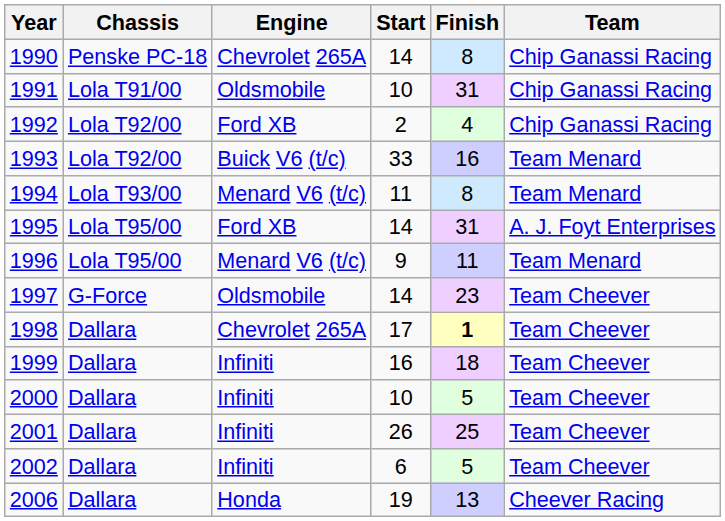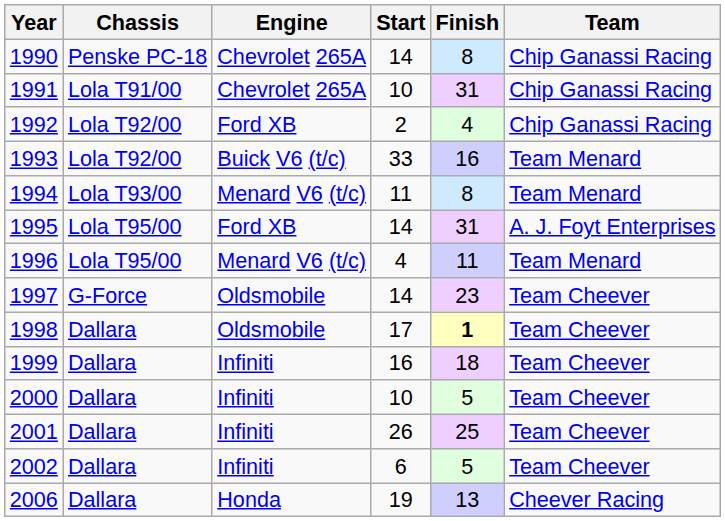 <table class="wikitable" style="font-size: 90%;">
 <tr>
 <th>Year</th>
 <th>Chassis</th>
 <th>Engine</th>
 <th>Start</th>
 <th>Finish</th>
 <th>Team</th>
 </tr>
 <tr>
 <td><a href='#'>1990</a></td>
 <td><a href='#'>Penske PC-18</a></td>
 <td><a href='#'>Chevrolet</a> <a href='#'>265A</a></td>
 <td align=center>14</td>
 <td align=center style="background:#CFEAFF;">8</td>
 <td nowrap><a href='#'>Chip Ganassi Racing</a></td>
 </tr>
 <tr>
 <td><a href='#'>1991</a></td>
 <td><a href='#'>Lola T91/00</a></td>
-<td><a href='#'>Oldsmobile</a></td>
+<td><a href='#'>Chevrolet</a> <a href='#'>265A</a></td>
 <td align=center>10</td>
 <td align=center style="background:#EFCFFF;">31</td>
 <td><a href='#'>Chip Ganassi Racing</a></td>
 </tr>
 <tr>
 <td><a href='#'>1992</a></td>
 <td><a href='#'>Lola T92/00</a></td>
 <td><a href='#'>Ford XB</a></td>
 <td align=center>2</td>
 <td align=center style="background:#DFFFDF;">4</td>
 <td><a href='#'>Chip Ganassi Racing</a></td>
 </tr>
 <tr>
 <td><a href='#'>1993</a></td>
 <td><a href='#'>Lola T92/00</a></td>
 <td><a href='#'>Buick</a> <a href='#'>V6</a> <a href='#'>(t/c)</a></td>
 <td align=center>33</td>
 <td align=center style="background:#CFCFFF;">16</td>
 <td><a href='#'>Team Menard</a></td>
 </tr>
 <tr>
 <td><a href='#'>1994</a></td>
 <td><a href='#'>Lola T93/00</a></td>
 <td><a href='#'>Menard</a> <a href='#'>V6</a> <a href='#'>(t/c)</a></td>
 <td align=center>11</td>
 <td align=center style="background:#CFEAFF;">8</td>
 <td><a href='#'>Team Menard</a></td>
 </tr>
 <tr>
 <td><a href='#'>1995</a></td>
 <td><a href='#'>Lola T95/00</a></td>
 <td><a href='#'>Ford XB</a></td>
 <td align=center>14</td>
 <td align=center style="background:#EFCFFF;">31</td>
 <td nowrap><a href='#'>A. J. Foyt Enterprises</a></td>
 </tr>
 <tr>
 <td><a href='#'>1996</a></td>
 <td><a href='#'>Lola T95/00</a></td>
 <td><a href='#'>Menard</a> <a href='#'>V6</a> <a href='#'>(t/c)</a></td>
-<td align=center>9</td>
+<td align=center>4</td>
 <td align=center style="background:#CFCFFF;">11</td>
 <td><a href='#'>Team Menard</a></td>
 </tr>
 <tr>
 <td><a href='#'>1997</a></td>
 <td><a href='#'>G-Force</a></td>
 <td><a href='#'>Oldsmobile</a></td>
 <td align=center>14</td>
 <td align=center style="background:#EFCFFF;">23</td>
 <td><a href='#'>Team Cheever</a></td>
 </tr>
 <tr>
 <td><a href='#'>1998</a></td>
 <td><a href='#'>Dallara</a></td>
-<td><a href='#'>Chevrolet</a> <a href='#'>265A</a></td>
+<td><a href='#'>Oldsmobile</a></td>
 <td align=center>17</td>
 <td align=center style="background:#FFFFBF;"><strong>1</strong></td>
 <td><a href='#'>Team Cheever</a></td>
 </tr>
 <tr>
 <td><a href='#'>1999</a></td>
 <td><a href='#'>Dallara</a></td>
 <td><a href='#'>Infiniti</a></td>
 <td align=center>16</td>
 <td align=center style="background:#EFCFFF;">18</td>
 <td><a href='#'>Team Cheever</a></td>
 </tr>
 <tr>
 <td><a href='#'>2000</a></td>
 <td><a href='#'>Dallara</a></td>
 <td><a href='#'>Infiniti</a></td>
 <td align=center>10</td>
 <td align=center style="background:#DFFFDF;">5</td>
 <td><a href='#'>Team Cheever</a></td>
 </tr>
 <tr>
 <td><a href='#'>2001</a></td>
 <td><a href='#'>Dallara</a></td>
 <td><a href='#'>Infiniti</a></td>
 <td align=center>26</td>
 <td align=center style="background:#EFCFFF;">25</td>
 <td><a href='#'>Team Cheever</a></td>
 </tr>
 <tr>
 <td><a href='#'>2002</a></td>
 <td><a href='#'>Dallara</a></td>
 <td><a href='#'>Infiniti</a></td>
 <td align=center>6</td>
 <td align=center style="background:#DFFFDF;">5</td>
 <td><a href='#'>Team Cheever</a></td>
 </tr>
 <tr>
 <td><a href='#'>2006</a></td>
 <td><a href='#'>Dallara</a></td>
 <td><a href='#'>Honda</a></td>
 <td align=center>19</td>
 <td align=center style="background:#CFCFFF;">13</td>
 <td><a href='#'>Cheever Racing</a></td>
 </tr>
 </table>
